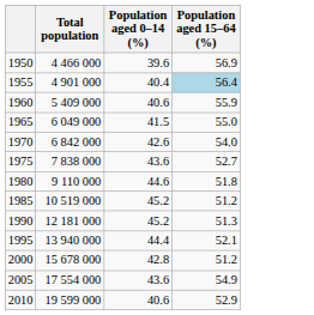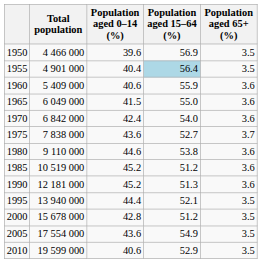 <table class="wikitable" style="text-align: right;">
 <tr>
 <th></th>
 <th width="80">Total population</th>
 <th width="80">Population aged 0–14 (%)</th>
 <th width="80">Population aged 15–64 (%)</th>
+<th width="80">Population aged 65+ (%)</th>
 </tr>
 <tr>
 <td>1950</td>
 <td>4 466 000</td>
 <td>39.6</td>
 <td>56.9</td>
+<td>3.5</td>
 </tr>
 <tr>
 <td>1955</td>
 <td>4 901 000</td>
 <td>40.4</td>
 <td style="background: lightblue;">56.4</td>
+<td>3.5</td>
 </tr>
 <tr>
 <td>1960</td>
 <td>5 409 000</td>
 <td>40.6</td>
 <td>55.9</td>
+<td>3.6</td>
 </tr>
 <tr>
 <td>1965</td>
 <td>6 049 000</td>
 <td>41.5</td>
 <td>55.0</td>
+<td>3.6</td>
 </tr>
 <tr>
 <td>1970</td>
 <td>6 842 000</td>
-<td>42.6</td>
+<td>42.4</td>
 <td>54.0</td>
+<td>3.6</td>
 </tr>
 <tr>
 <td>1975</td>
 <td>7 838 000</td>
 <td>43.6</td>
 <td>52.7</td>
+<td>3.7</td>
 </tr>
 <tr>
 <td>1980</td>
 <td>9 110 000</td>
 <td>44.6</td>
-<td>51.8</td>
+<td>53.8</td>
+<td>3.6</td>
 </tr>
 <tr>
 <td>1985</td>
 <td>10 519 000</td>
 <td>45.2</td>
 <td>51.2</td>
+<td>3.6</td>
 </tr>
 <tr>
 <td>1990</td>
 <td>12 181 000</td>
 <td>45.2</td>
 <td>51.3</td>
+<td>3.6</td>
 </tr>
 <tr>
 <td>1995</td>
 <td>13 940 000</td>
 <td>44.4</td>
 <td>52.1</td>
+<td>3.5</td>
 </tr>
 <tr>
 <td>2000</td>
 <td>15 678 000</td>
 <td>42.8</td>
 <td>51.2</td>
+<td>3.5</td>
 </tr>
 <tr>
 <td>2005</td>
 <td>17 554 000</td>
 <td>43.6</td>
 <td>54.9</td>
+<td>3.5</td>
 </tr>
 <tr>
 <td>2010</td>
 <td>19 599 000</td>
 <td>40.6</td>
 <td>52.9</td>
+<td>3.5</td>
 </tr>
 </table>
